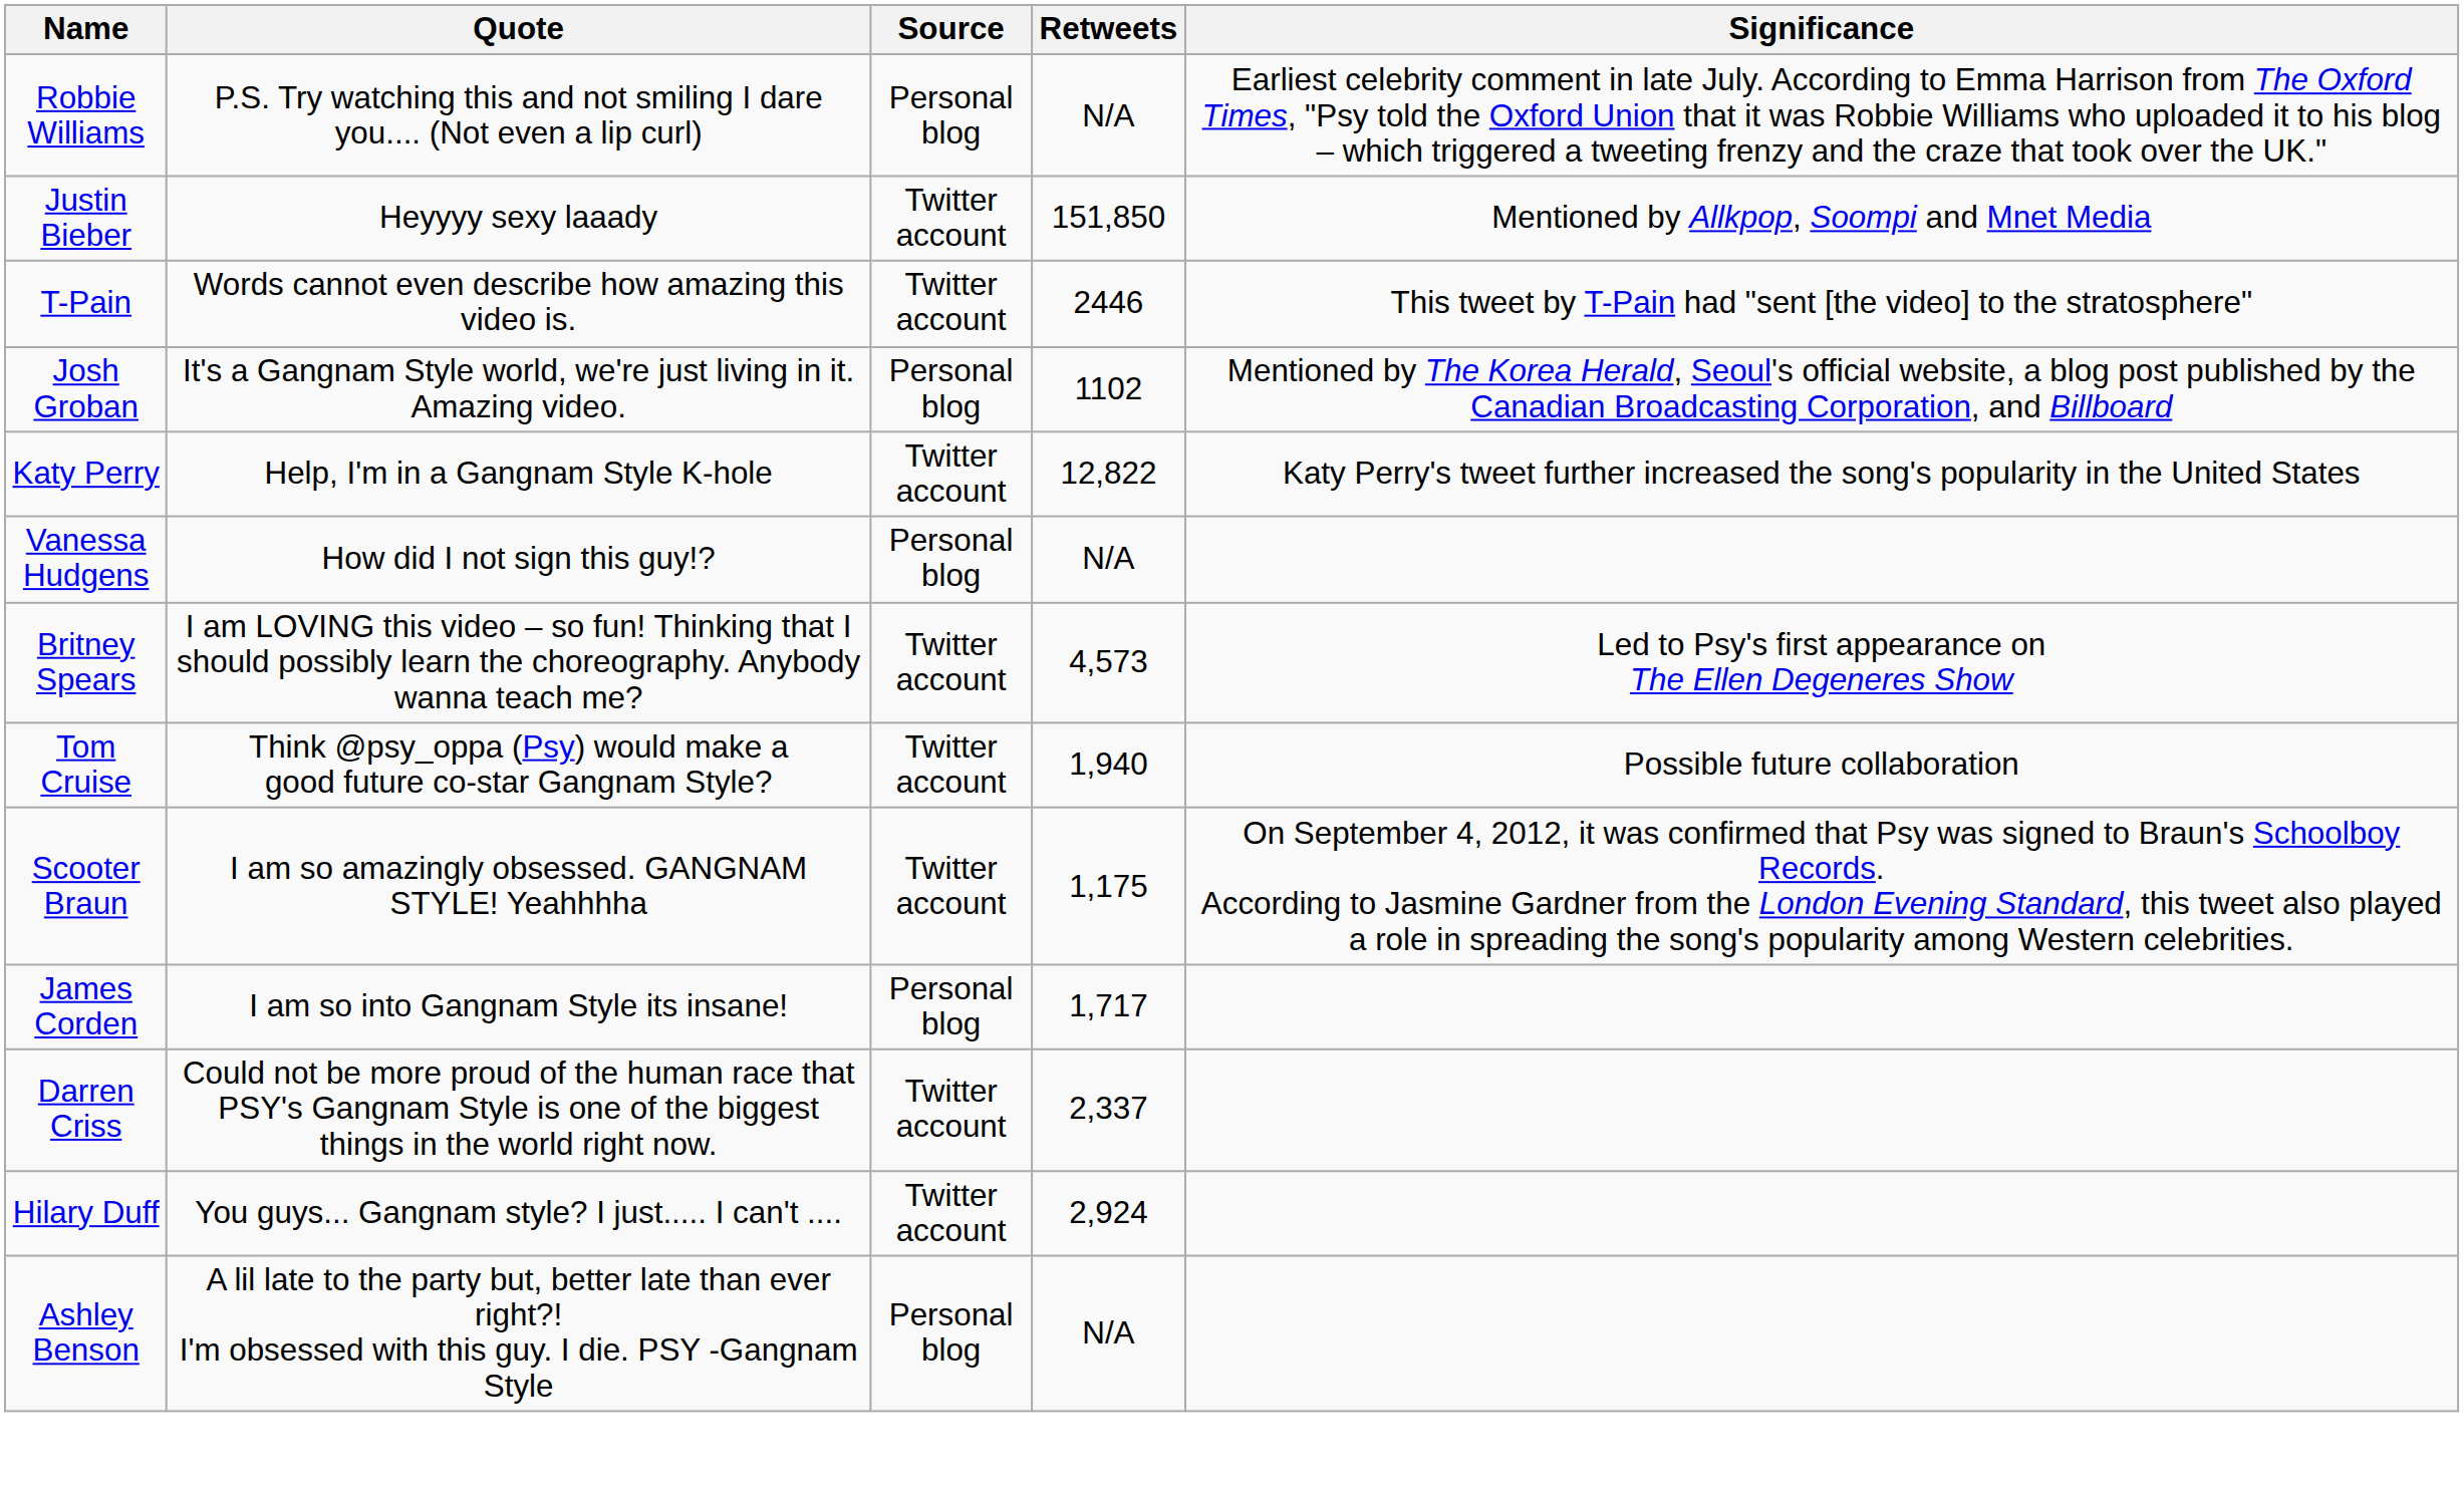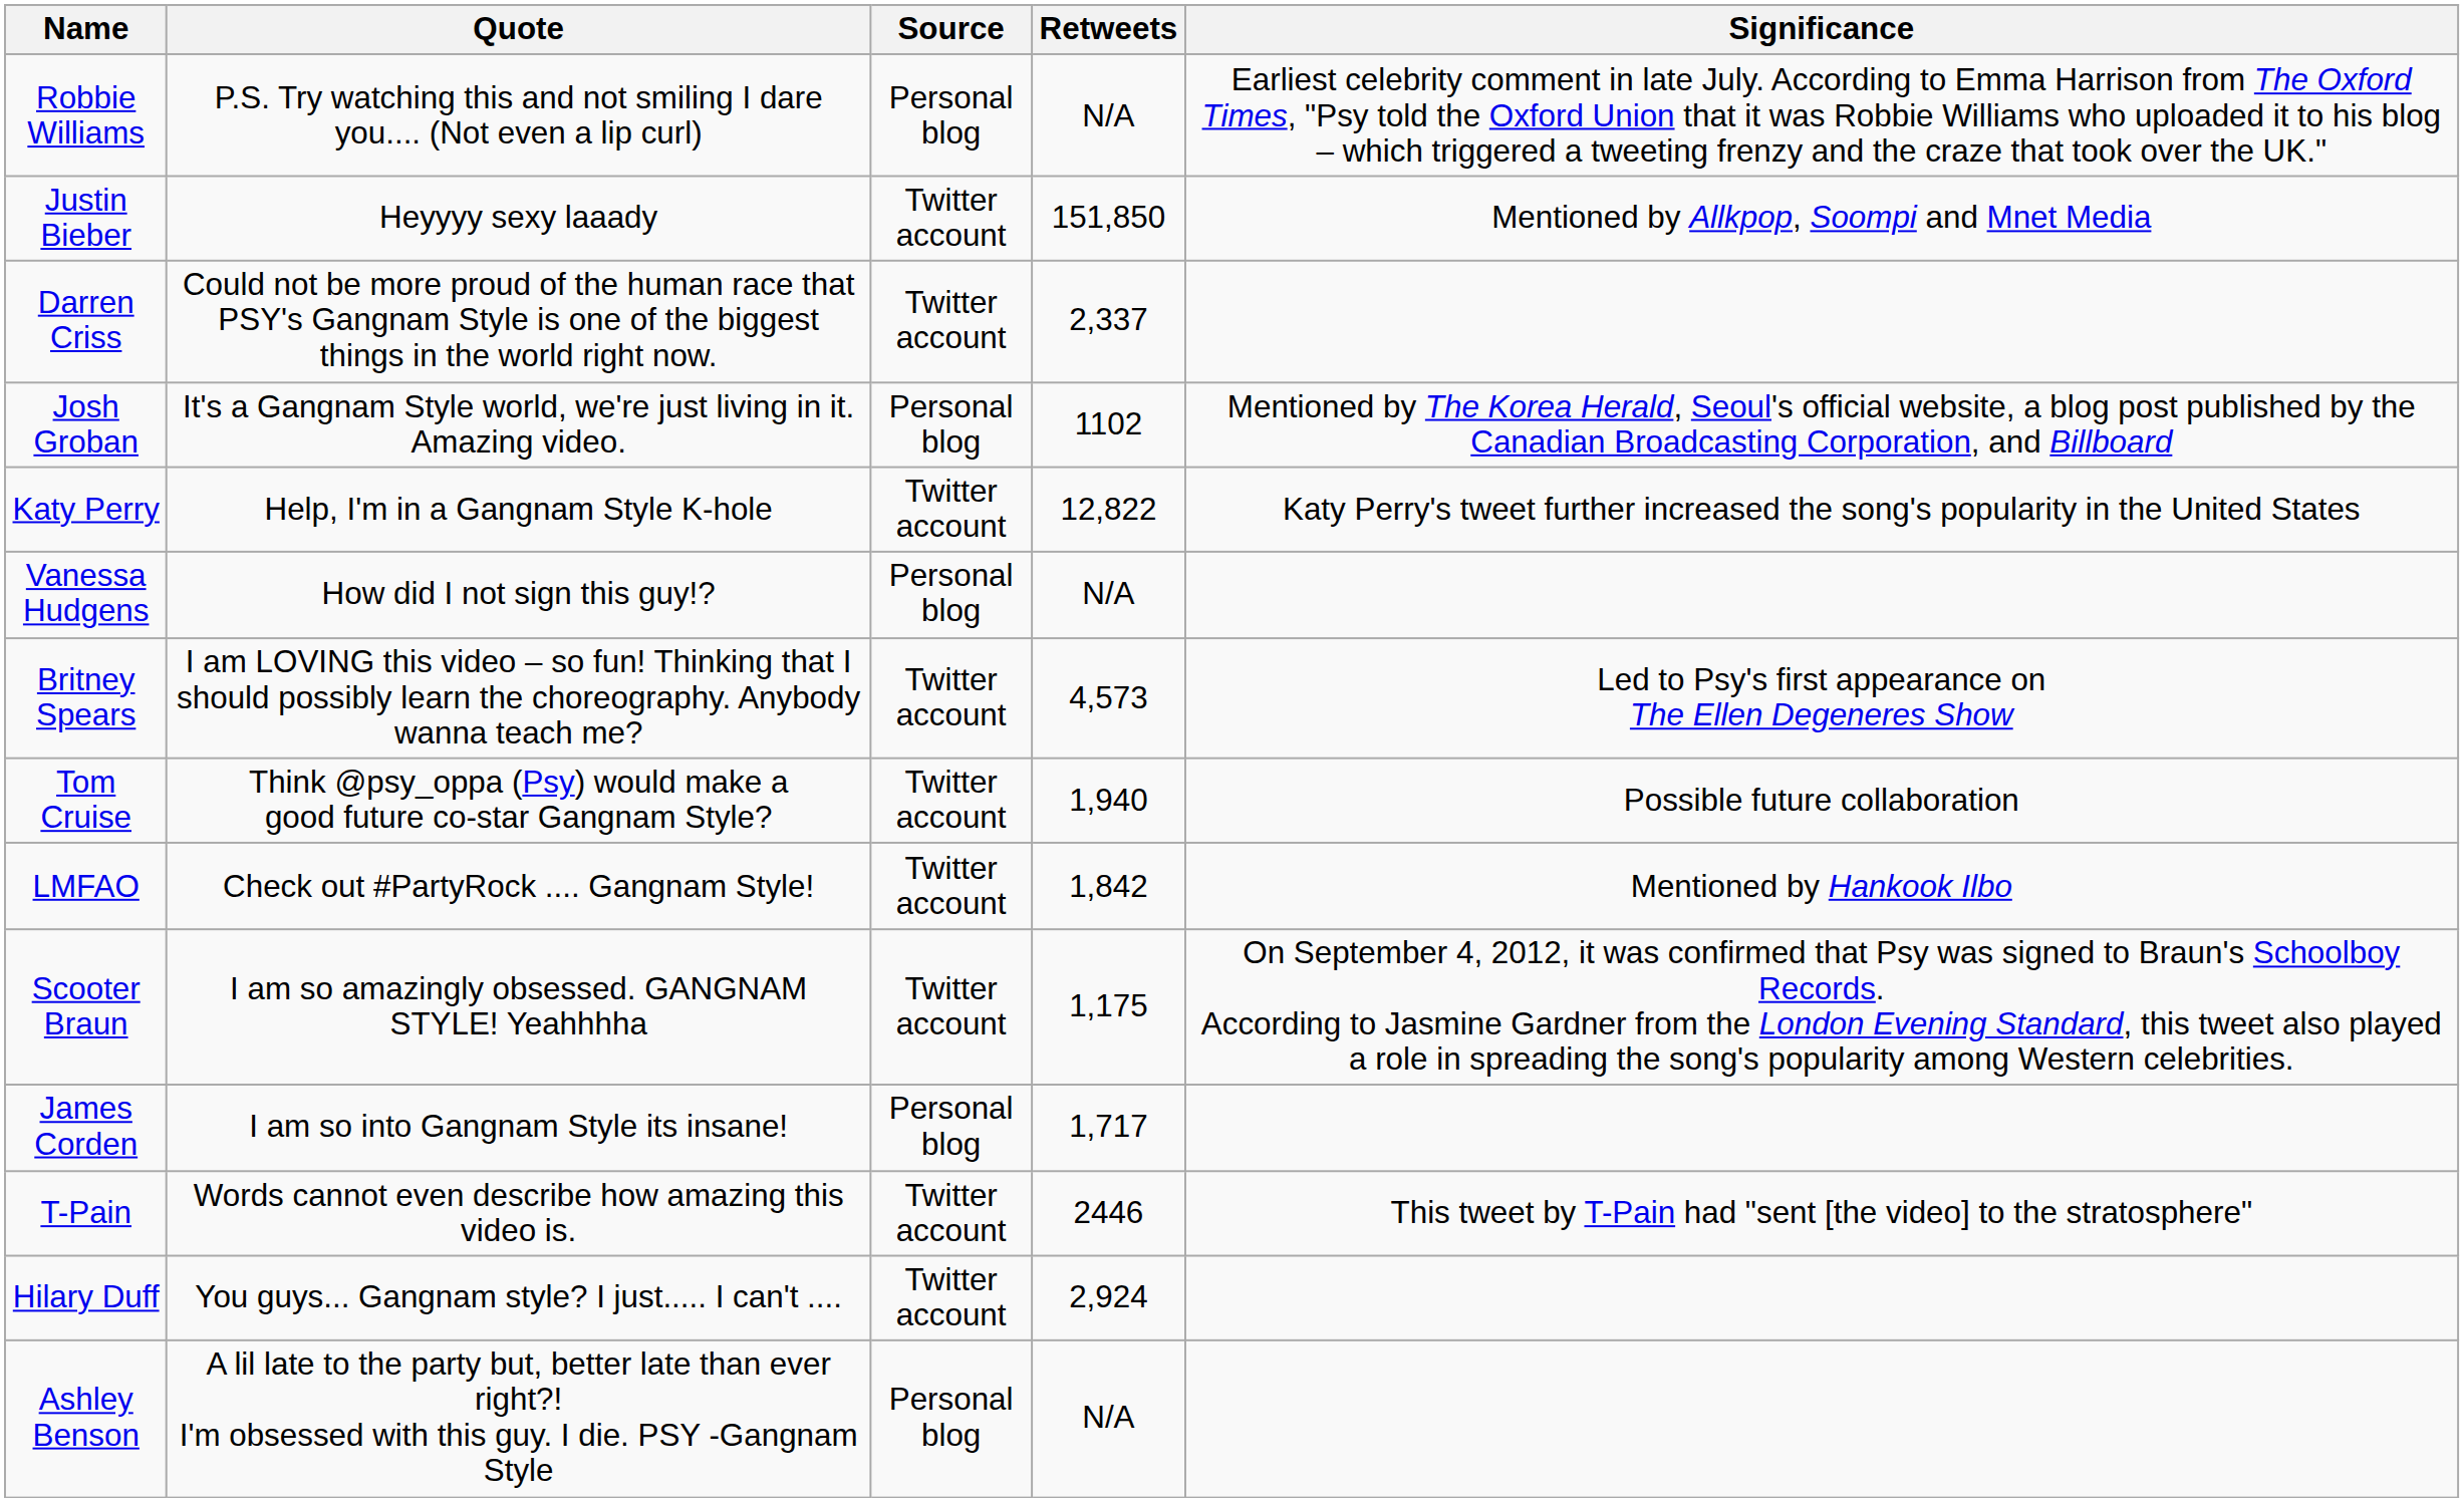 <table class="wikitable" style="text-align:center;">
 <tr>
 <th scope="col" style="width:75px;">Name</th>
 <th>Quote</th>
 <th scope="col" style="width:75px;">Source</th>
 <th>Retweets</th>
 <th>Significance</th>
 </tr>
 <tr>
 <td><a href='#'>Robbie Williams</a></td>
 <td>P.S. Try watching this and not smiling I dare you.... (Not even a lip curl)</td>
 <td>Personal blog</td>
 <td>N/A</td>
 <td>Earliest celebrity comment in late July. According to Emma Harrison from <em><a href='#'>The Oxford Times</a></em>, "Psy told the <a href='#'>Oxford Union</a> that it was Robbie Williams who uploaded it to his blog – which triggered a tweeting frenzy and the craze that took over the UK."</td>
 </tr>
 <tr>
 <td><a href='#'>Justin Bieber</a></td>
 <td>Heyyyy sexy laaady</td>
 <td>Twitter account</td>
 <td>151,850</td>
 <td>Mentioned by <em><a href='#'>Allkpop</a></em>, <em><a href='#'>Soompi</a></em> and <a href='#'>Mnet Media</a></td>
 </tr>
 <tr>
-<td><a href='#'>T-Pain</a></td>
-<td>Words cannot even describe how amazing this video is.</td>
+<td><a href='#'>Darren Criss</a></td>
+<td>Could not be more proud of the human race that PSY's Gangnam Style is one of the biggest things in the world right now.</td>
 <td>Twitter account</td>
-<td>2446</td>
-<td>This tweet by <a href='#'>T-Pain</a> had "sent [the video] to the stratosphere"</td>
+<td>2,337</td>
+<td></td>
 </tr>
 <tr>
 <td><a href='#'>Josh Groban</a></td>
 <td>It's a Gangnam Style world, we're just living in it. Amazing video.</td>
 <td>Personal blog</td>
 <td>1102</td>
 <td>Mentioned by <em><a href='#'>The Korea Herald</a></em>, <a href='#'>Seoul</a>'s official website,  a blog post published by the <a href='#'>Canadian Broadcasting Corporation</a>, and <em><a href='#'>Billboard</a></em></td>
 </tr>
 <tr>
 <td><a href='#'>Katy Perry</a></td>
 <td>Help, I'm in a Gangnam Style K-hole</td>
 <td>Twitter account</td>
 <td>12,822</td>
 <td>Katy Perry's tweet further increased the song's popularity in the United States</td>
 </tr>
 <tr>
 <td><a href='#'>Vanessa Hudgens</a></td>
 <td>How did I not sign this guy!?</td>
 <td>Personal blog</td>
 <td>N/A</td>
 </tr>
 <tr>
 <td><a href='#'>Britney Spears</a></td>
 <td>I am LOVING this video – so fun! Thinking that I should possibly learn the choreography. Anybody wanna teach me?</td>
 <td>Twitter account</td>
 <td>4,573</td>
 <td>Led to Psy's first appearance on<br><em><a href='#'>The Ellen Degeneres Show</a></em></td>
 </tr>
 <tr>
 <td><a href='#'>Tom Cruise</a></td>
 <td>Think @psy_oppa (<a href='#'>Psy</a>) would make a<br>good future co-star Gangnam Style?</td>
 <td>Twitter account</td>
 <td>1,940</td>
 <td>Possible future collaboration</td>
 </tr>
 <tr>
+<td><a href='#'>LMFAO</a></td>
+<td>Check out #PartyRock .... Gangnam Style!</td>
+<td>Twitter account</td>
+<td>1,842</td>
+<td>Mentioned by <em><a href='#'>Hankook Ilbo</a></em></td>
+</tr>
+<tr>
 <td><a href='#'>Scooter Braun</a></td>
 <td>I am so amazingly obsessed. GANGNAM STYLE! Yeahhhha</td>
 <td>Twitter account</td>
 <td>1,175</td>
 <td>On September 4, 2012, it was confirmed that Psy was signed to Braun's <a href='#'>Schoolboy Records</a>.<br>According to Jasmine Gardner from the <em><a href='#'>London Evening Standard</a></em>, this tweet also played a role in spreading the song's popularity among Western celebrities.</td>
 </tr>
 <tr>
 <td><a href='#'>James Corden</a></td>
 <td>I am so into Gangnam Style its insane!</td>
 <td>Personal blog</td>
 <td>1,717</td>
 <td></td>
 </tr>
 <tr>
-<td><a href='#'>Darren Criss</a></td>
-<td>Could not be more proud of the human race that PSY's Gangnam Style is one of the biggest things in the world right now.</td>
+<td><a href='#'>T-Pain</a></td>
+<td>Words cannot even describe how amazing this video is.</td>
 <td>Twitter account</td>
-<td>2,337</td>
-<td></td>
+<td>2446</td>
+<td>This tweet by <a href='#'>T-Pain</a> had "sent [the video] to the stratosphere"</td>
 </tr>
 <tr>
 <td><a href='#'>Hilary Duff</a></td>
 <td>You guys... Gangnam style? I just..... I can't ....</td>
 <td>Twitter account</td>
 <td>2,924</td>
 <td></td>
 </tr>
 <tr>
 <td><a href='#'>Ashley Benson</a></td>
 <td>A lil late to the party but, better late than ever right?!<br>I'm obsessed with this guy. I die. PSY -Gangnam Style</td>
 <td>Personal blog</td>
 <td>N/A</td>
 <td></td>
 </tr>
 </table>
